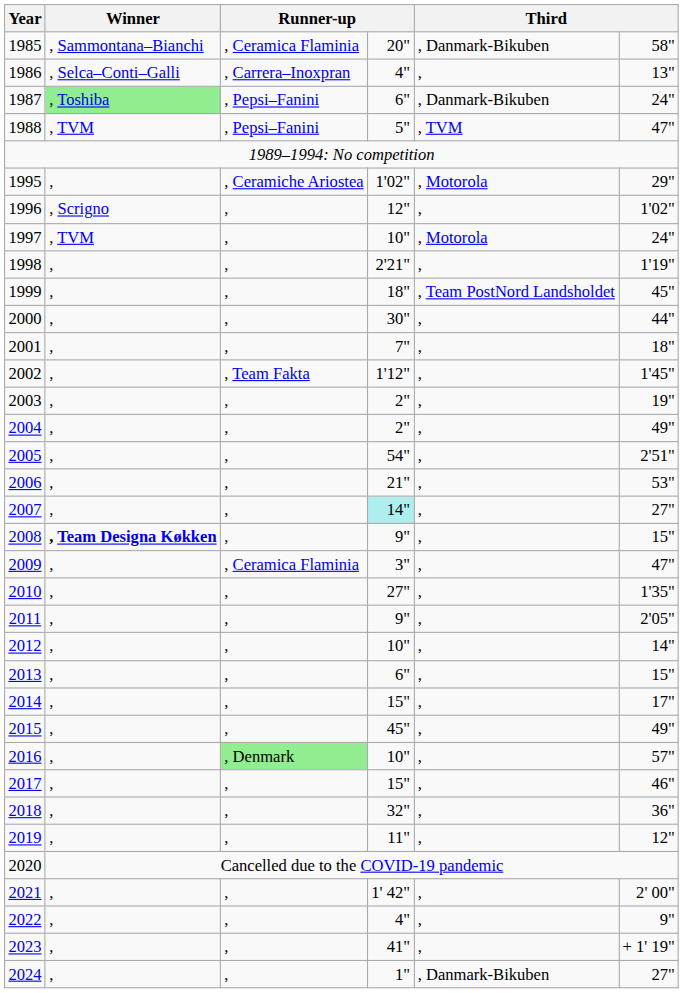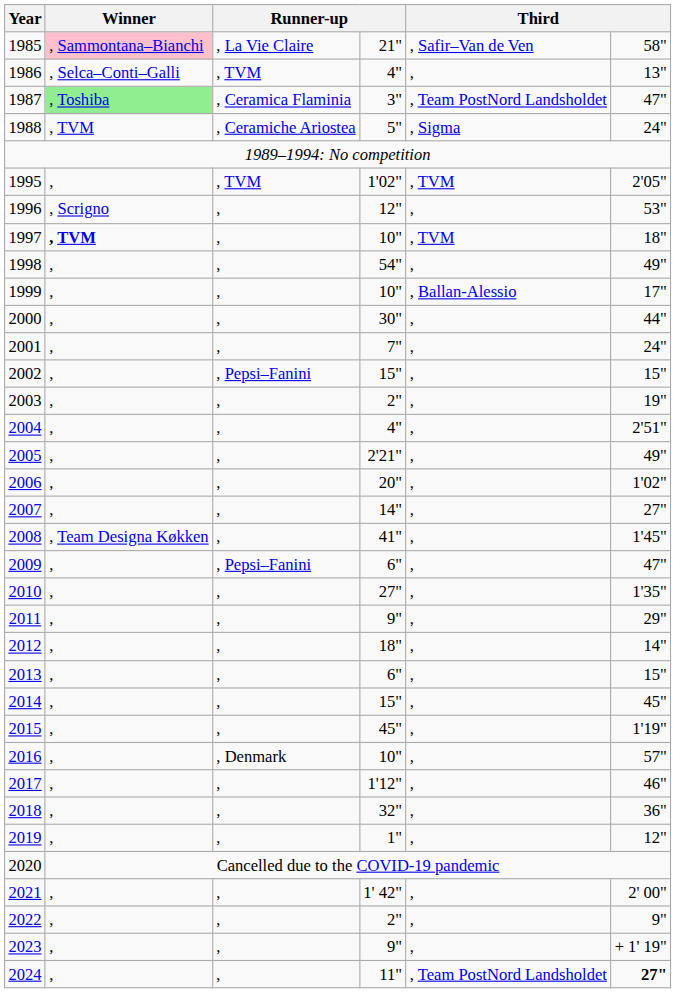 <table class=wikitable style="font-size:95%;">
 <tr>
 <th>Year</th>
 <th>Winner</th>
 <th colspan=2>Runner-up</th>
 <th colspan=2>Third</th>
 </tr>
 <tr>
 <td align=center>1985</td>
-<td>, <a href='#'>Sammontana–Bianchi</a></td>
-<td>, <a href='#'>Ceramica Flaminia</a></td>
-<td align=right>20"</td>
-<td>, Danmark-Bikuben</td>
+<td style="background: pink;">, <a href='#'>Sammontana–Bianchi</a></td>
+<td>, <a href='#'>La Vie Claire</a></td>
+<td align=right>21"</td>
+<td>, <a href='#'>Safir–Van de Ven</a></td>
 <td align=right>58"</td>
 </tr>
 <tr>
 <td align=center>1986</td>
 <td>, <a href='#'>Selca–Conti–Galli</a></td>
-<td>, <a href='#'>Carrera–Inoxpran</a></td>
+<td>, <a href='#'>TVM</a></td>
 <td align=right>4"</td>
 <td>, </td>
 <td align=right>13"</td>
 </tr>
 <tr>
 <td align=center>1987</td>
 <td style="background: lightgreen;">, <a href='#'>Toshiba</a></td>
-<td>, <a href='#'>Pepsi–Fanini</a></td>
-<td align=right>6"</td>
-<td>, Danmark-Bikuben</td>
-<td align=right>24"</td>
+<td>, <a href='#'>Ceramica Flaminia</a></td>
+<td align=right>3"</td>
+<td>, <a href='#'>Team PostNord Landsholdet</a></td>
+<td align=right>47"</td>
 </tr>
 <tr>
 <td align=center>1988</td>
 <td>, <a href='#'>TVM</a></td>
-<td>, <a href='#'>Pepsi–Fanini</a></td>
+<td>, <a href='#'>Ceramiche Ariostea</a></td>
 <td align=right>5"</td>
-<td>, <a href='#'>TVM</a></td>
-<td align=right>47"</td>
+<td>, <a href='#'>Sigma</a></td>
+<td align=right>24"</td>
 </tr>
 <tr>
 <td align=center colspan=6><em>1989–1994: No competition</em></td>
 </tr>
 <tr>
 <td align=center>1995</td>
 <td>, </td>
-<td>, <a href='#'>Ceramiche Ariostea</a></td>
+<td>, <a href='#'>TVM</a></td>
 <td align=right>1'02"</td>
-<td>, <a href='#'>Motorola</a></td>
-<td align=right>29"</td>
+<td>, <a href='#'>TVM</a></td>
+<td align=right>2'05"</td>
 </tr>
 <tr>
 <td align=center>1996</td>
 <td>, <a href='#'>Scrigno</a></td>
 <td>, </td>
 <td align=right>12"</td>
 <td>, </td>
-<td align=right>1'02"</td>
+<td align=right>53"</td>
 </tr>
 <tr>
 <td align=center>1997</td>
-<td>, <a href='#'>TVM</a></td>
+<td><strong>, <a href='#'>TVM</a></strong></td>
 <td>, </td>
 <td align=right>10"</td>
-<td>, <a href='#'>Motorola</a></td>
-<td align=right>24"</td>
+<td>, <a href='#'>TVM</a></td>
+<td align=right>18"</td>
 </tr>
 <tr>
 <td align=center>1998</td>
 <td>, </td>
 <td>, </td>
-<td align=right>2'21"</td>
+<td align=right>54"</td>
 <td>, </td>
-<td align=right>1'19"</td>
+<td align=right>49"</td>
 </tr>
 <tr>
 <td align=center>1999</td>
 <td>, </td>
 <td>, </td>
-<td align=right>18"</td>
-<td>, <a href='#'>Team PostNord Landsholdet</a></td>
-<td align=right>45"</td>
+<td align=right>10"</td>
+<td>, <a href='#'>Ballan-Alessio</a></td>
+<td align=right>17"</td>
 </tr>
 <tr>
 <td align=center>2000</td>
 <td>, </td>
 <td>, </td>
 <td align=right>30"</td>
 <td>, </td>
 <td align=right>44"</td>
 </tr>
 <tr>
 <td align=center>2001</td>
 <td>, </td>
 <td>, </td>
 <td align=right>7"</td>
 <td>, </td>
-<td align=right>18"</td>
+<td align=right>24"</td>
 </tr>
 <tr>
 <td align=center>2002</td>
 <td>, </td>
-<td>, <a href='#'>Team Fakta</a></td>
-<td align=right>1'12"</td>
+<td>, <a href='#'>Pepsi–Fanini</a></td>
+<td align=right>15"</td>
 <td>, </td>
-<td align=right>1'45"</td>
+<td align=right>15"</td>
 </tr>
 <tr>
 <td align=center>2003</td>
 <td>, </td>
 <td>, </td>
 <td align=right>2"</td>
 <td>, </td>
 <td align=right>19"</td>
 </tr>
 <tr>
 <td align=center><a href='#'>2004</a></td>
 <td>, </td>
 <td>, </td>
-<td align=right>2"</td>
+<td align="right">4"</td>
 <td>, </td>
-<td align=right>49"</td>
+<td align=right>2'51"</td>
 </tr>
 <tr>
 <td align=center><a href='#'>2005</a></td>
 <td>, </td>
 <td>, </td>
-<td align=right>54"</td>
+<td align=right>2'21"</td>
 <td>, </td>
-<td align=right>2'51"</td>
+<td align=right>49"</td>
 </tr>
 <tr>
 <td align=center><a href='#'>2006</a></td>
 <td>, </td>
 <td>, </td>
-<td align=right>21"</td>
+<td align=right>20"</td>
 <td>, </td>
-<td align=right>53"</td>
+<td align=right>1'02"</td>
 </tr>
 <tr>
 <td align=center><a href='#'>2007</a></td>
 <td>, </td>
 <td>, </td>
-<td align=right style="background: paleturquoise;">14"</td>
+<td align=right>14"</td>
 <td>, </td>
 <td align=right>27"</td>
 </tr>
 <tr>
 <td align=center><a href='#'>2008</a></td>
-<td><strong>, <a href='#'>Team Designa Køkken</a></strong></td>
+<td>, <a href='#'>Team Designa Køkken</a></td>
 <td>, </td>
-<td align=right>9"</td>
+<td align="right">41"</td>
 <td>, </td>
-<td align=right>15"</td>
+<td align=right>1'45"</td>
 </tr>
 <tr>
 <td align=center><a href='#'>2009</a></td>
 <td>, </td>
-<td>, <a href='#'>Ceramica Flaminia</a></td>
-<td align=right>3"</td>
+<td>, <a href='#'>Pepsi–Fanini</a></td>
+<td align=right>6"</td>
 <td>, </td>
 <td align=right>47"</td>
 </tr>
 <tr>
 <td align=center><a href='#'>2010</a></td>
 <td>, </td>
 <td>, </td>
 <td align=right>27"</td>
 <td>, </td>
 <td align=right>1'35"</td>
 </tr>
 <tr>
 <td align=center><a href='#'>2011</a></td>
 <td>, </td>
 <td>, </td>
 <td align=right>9"</td>
 <td>, </td>
-<td align=right>2'05"</td>
+<td align=right>29"</td>
 </tr>
 <tr>
 <td align=center><a href='#'>2012</a></td>
 <td>, </td>
 <td>, </td>
-<td align=right>10"</td>
+<td align=right>18"</td>
 <td>, </td>
 <td align=right>14"</td>
 </tr>
 <tr>
 <td align=center><a href='#'>2013</a></td>
 <td>, </td>
 <td>, </td>
 <td align=right>6"</td>
 <td>, </td>
 <td align=right>15"</td>
 </tr>
 <tr>
 <td align=center><a href='#'>2014</a></td>
 <td>, </td>
 <td>, </td>
 <td align=right>15"</td>
 <td>, </td>
-<td align=right>17"</td>
+<td align=right>45"</td>
 </tr>
 <tr>
 <td align=center><a href='#'>2015</a></td>
 <td>, </td>
 <td>, </td>
 <td align=right>45"</td>
 <td>, </td>
-<td align=right>49"</td>
+<td align=right>1'19"</td>
 </tr>
 <tr>
 <td align=center><a href='#'>2016</a></td>
 <td>, </td>
-<td style="background: lightgreen;">, Denmark</td>
+<td>, Denmark</td>
 <td align=right>10"</td>
 <td>, </td>
 <td align=right>57"</td>
 </tr>
 <tr>
 <td align=center><a href='#'>2017</a></td>
 <td>, </td>
 <td>, </td>
-<td align=right>15"</td>
+<td align=right>1'12"</td>
 <td>, </td>
 <td align=right>46"</td>
 </tr>
 <tr>
 <td align=center><a href='#'>2018</a></td>
 <td>, </td>
 <td>, </td>
 <td align=right>32"</td>
 <td>, </td>
 <td align=right>36"</td>
 </tr>
 <tr>
 <td align=center><a href='#'>2019</a></td>
 <td>, </td>
 <td>, </td>
-<td align=right>11"</td>
+<td align="right">1"</td>
 <td>, </td>
 <td align=right>12"</td>
 </tr>
 <tr>
 <td align="center">2020</td>
 <td colspan="5" align="center">Cancelled due to the <a href='#'>COVID-19 pandemic</a></td>
 </tr>
 <tr>
 <td align="center"><a href='#'>2021</a></td>
 <td>, </td>
 <td>, </td>
 <td align="right">1' 42"</td>
 <td>, </td>
 <td align="right">2' 00"</td>
 </tr>
 <tr>
 <td align="center"><a href='#'>2022</a></td>
 <td>, </td>
 <td>, </td>
-<td align="right">4"</td>
+<td align=right>2"</td>
 <td>, </td>
 <td align="right">9"</td>
 </tr>
 <tr>
 <td align="center"><a href='#'>2023</a></td>
 <td>, </td>
 <td>, </td>
-<td align="right">41"</td>
+<td align=right>9"</td>
 <td>, </td>
 <td align="right">+ 1' 19"</td>
 </tr>
 <tr>
 <td align="center"><a href='#'>2024</a></td>
 <td>, </td>
 <td>, </td>
-<td align="right">1"</td>
-<td>, Danmark-Bikuben</td>
-<td align="right">27"</td>
+<td align=right>11"</td>
+<td>, <a href='#'>Team PostNord Landsholdet</a></td>
+<td align="right"><strong>27"</strong></td>
 </tr>
 </table>
